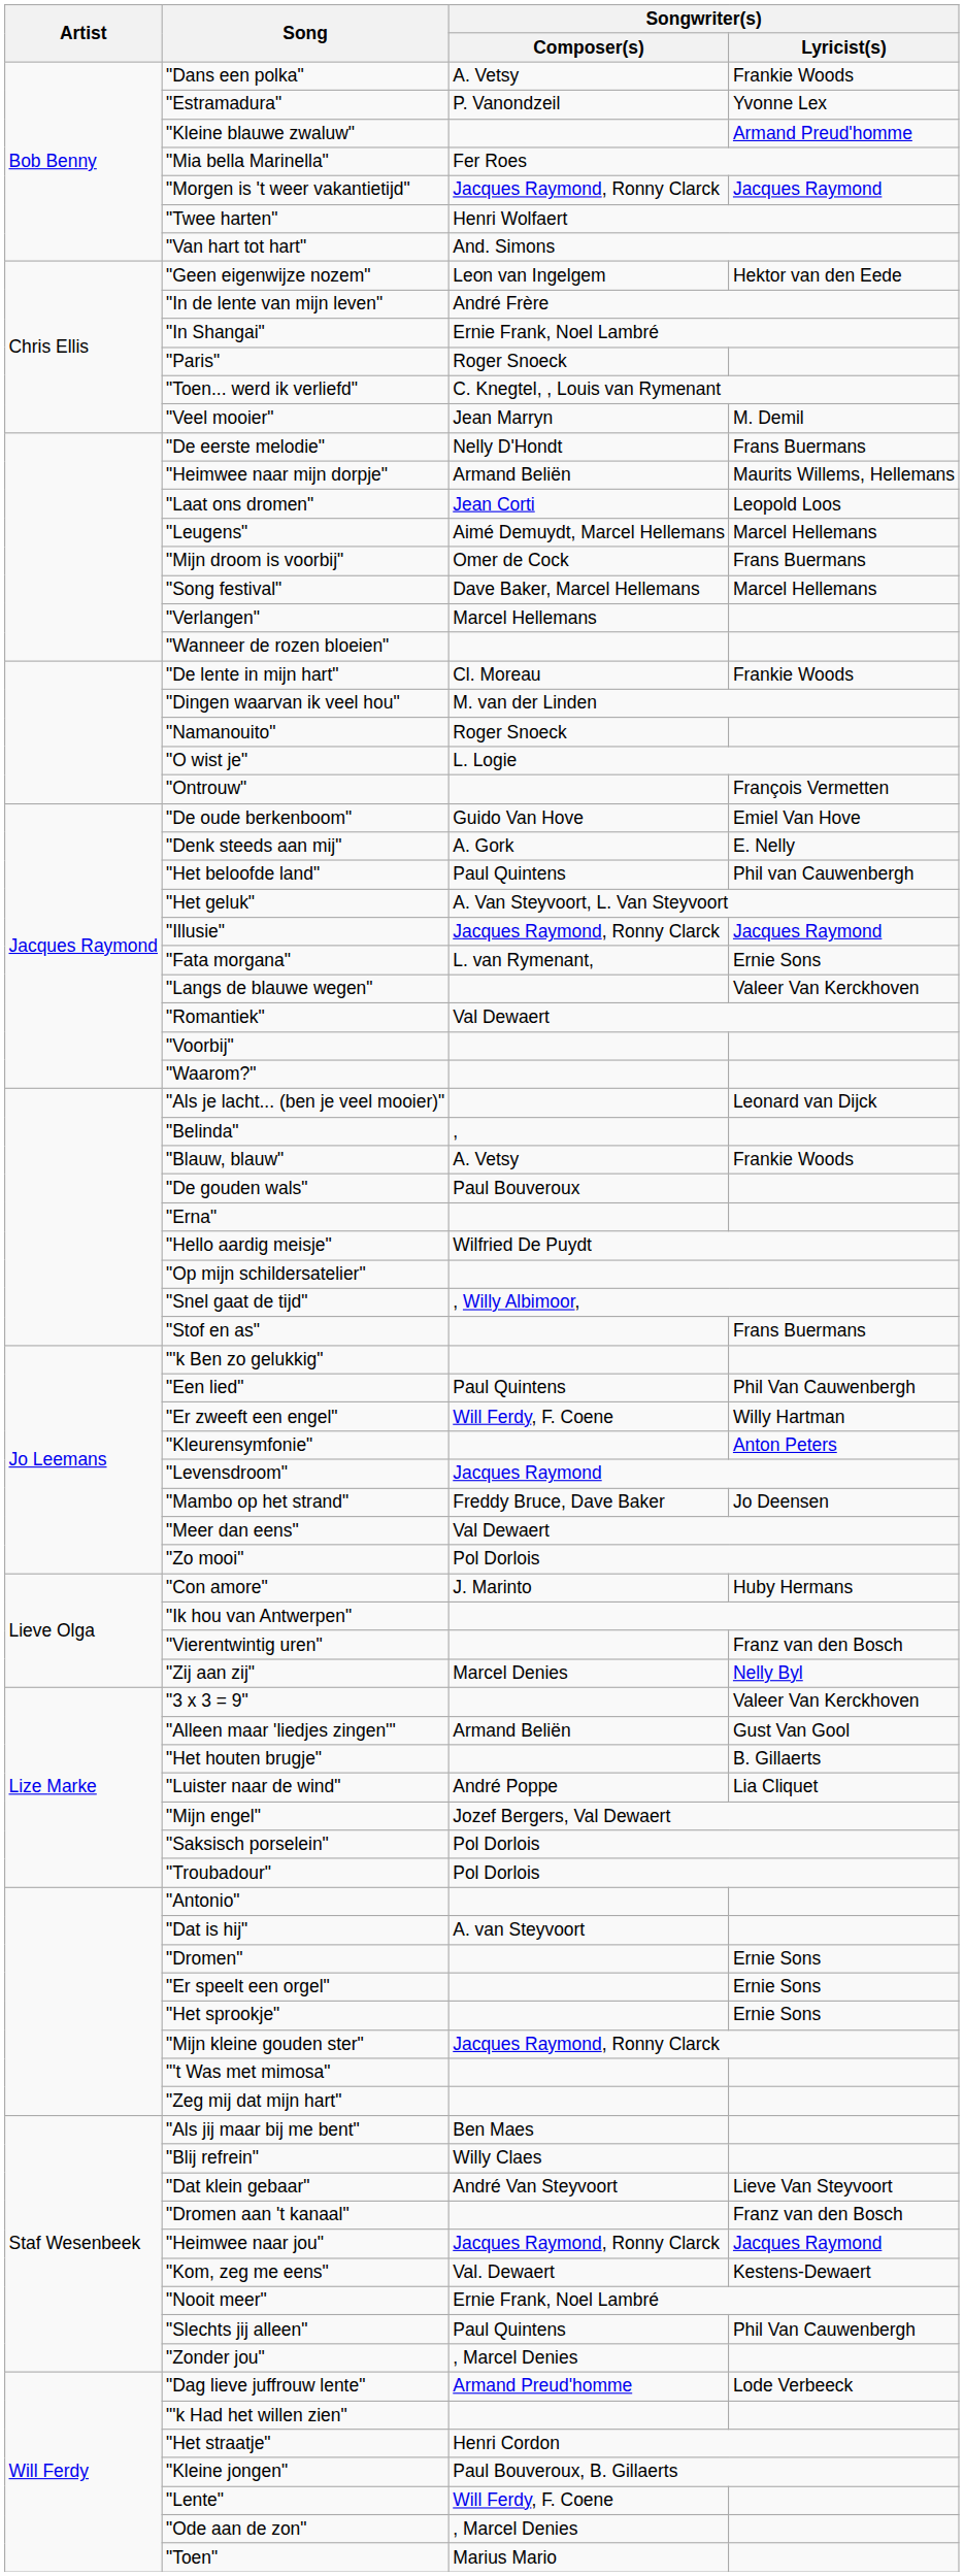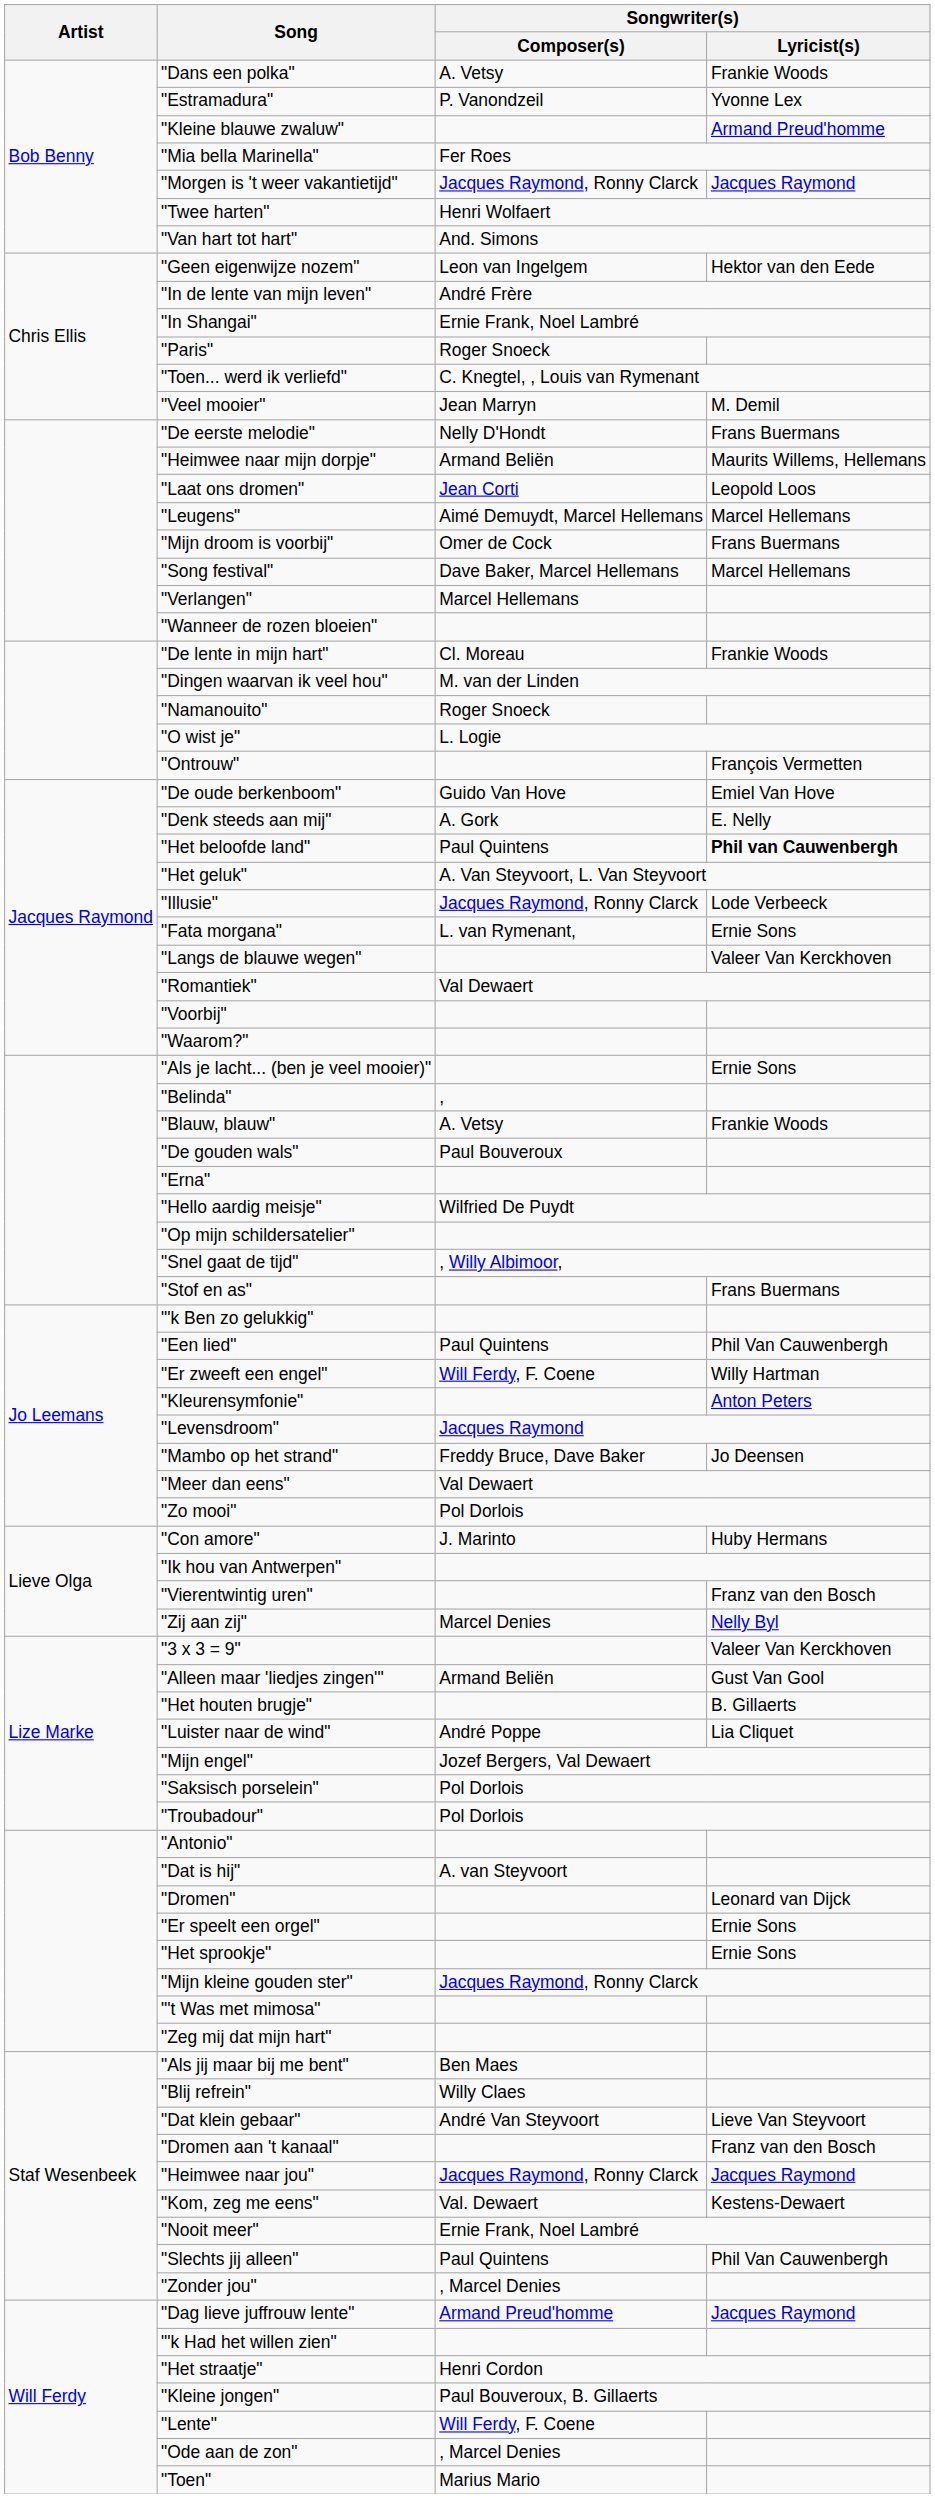 <table class="sortable wikitable" style="margin: 1em auto 1em auto">
 <tr>
 <th rowspan="2">Artist</th>
 <th rowspan="2">Song</th>
 <th colspan="2">Songwriter(s)</th>
 </tr>
 <tr>
 <th>Composer(s)</th>
 <th>Lyricist(s)</th>
 </tr>
 <tr>
 <td rowspan="7"><a href='#'>Bob Benny</a></td>
 <td>"Dans een polka"</td>
 <td>A. Vetsy</td>
 <td>Frankie Woods</td>
 </tr>
 <tr>
 <td>"Estramadura"</td>
 <td>P. Vanondzeil</td>
 <td>Yvonne Lex</td>
 </tr>
 <tr>
 <td>"Kleine blauwe zwaluw"</td>
 <td></td>
 <td><a href='#'>Armand Preud'homme</a></td>
 </tr>
 <tr>
 <td>"Mia bella Marinella"</td>
 <td colspan="2">Fer Roes</td>
 </tr>
 <tr>
 <td>"Morgen is 't weer vakantietijd"</td>
 <td><a href='#'>Jacques Raymond</a>, Ronny Clarck</td>
 <td><a href='#'>Jacques Raymond</a></td>
 </tr>
 <tr>
 <td>"Twee harten"</td>
 <td colspan="2">Henri Wolfaert</td>
 </tr>
 <tr>
 <td>"Van hart tot hart"</td>
 <td colspan="2">And. Simons</td>
 </tr>
 <tr>
 <td rowspan="6">Chris Ellis</td>
 <td>"Geen eigenwijze nozem"</td>
 <td>Leon van Ingelgem</td>
 <td>Hektor van den Eede</td>
 </tr>
 <tr>
 <td>"In de lente van mijn leven"</td>
 <td colspan="2">André Frère</td>
 </tr>
 <tr>
 <td>"In Shangai"</td>
 <td colspan="2">Ernie Frank, Noel Lambré</td>
 </tr>
 <tr>
 <td>"Paris"</td>
 <td>Roger Snoeck</td>
 <td></td>
 </tr>
 <tr>
 <td>"Toen... werd ik verliefd"</td>
 <td colspan="2">C. Knegtel, , Louis van Rymenant</td>
 </tr>
 <tr>
 <td>"Veel mooier"</td>
 <td>Jean Marryn</td>
 <td>M. Demil</td>
 </tr>
 <tr>
 <td rowspan="8"></td>
 <td>"De eerste melodie"</td>
 <td>Nelly D'Hondt</td>
 <td>Frans Buermans</td>
 </tr>
 <tr>
 <td>"Heimwee naar mijn dorpje"</td>
 <td>Armand Beliën</td>
 <td>Maurits Willems, Hellemans</td>
 </tr>
 <tr>
 <td>"Laat ons dromen"</td>
 <td><a href='#'>Jean Corti</a></td>
 <td>Leopold Loos</td>
 </tr>
 <tr>
 <td>"Leugens"</td>
 <td>Aimé Demuydt, Marcel Hellemans</td>
 <td>Marcel Hellemans</td>
 </tr>
 <tr>
 <td>"Mijn droom is voorbij"</td>
 <td>Omer de Cock</td>
 <td>Frans Buermans</td>
 </tr>
 <tr>
 <td>"Song festival"</td>
 <td>Dave Baker, Marcel Hellemans</td>
 <td>Marcel Hellemans</td>
 </tr>
 <tr>
 <td>"Verlangen"</td>
 <td>Marcel Hellemans</td>
 <td></td>
 </tr>
 <tr>
 <td>"Wanneer de rozen bloeien"</td>
 <td></td>
 <td></td>
 </tr>
 <tr>
 <td rowspan="5"></td>
 <td>"De lente in mijn hart"</td>
 <td>Cl. Moreau</td>
 <td>Frankie Woods</td>
 </tr>
 <tr>
 <td>"Dingen waarvan ik veel hou"</td>
 <td colspan="2">M. van der Linden</td>
 </tr>
 <tr>
 <td>"Namanouito"</td>
 <td>Roger Snoeck</td>
 <td></td>
 </tr>
 <tr>
 <td>"O wist je"</td>
 <td colspan="2">L. Logie</td>
 </tr>
 <tr>
 <td>"Ontrouw"</td>
 <td></td>
 <td>François Vermetten</td>
 </tr>
 <tr>
 <td rowspan="10"><a href='#'>Jacques Raymond</a></td>
 <td>"De oude berkenboom"</td>
 <td>Guido Van Hove</td>
 <td>Emiel Van Hove</td>
 </tr>
 <tr>
 <td>"Denk steeds aan mij"</td>
 <td>A. Gork</td>
 <td>E. Nelly</td>
 </tr>
 <tr>
 <td>"Het beloofde land"</td>
 <td>Paul Quintens</td>
-<td>Phil van Cauwenbergh</td>
+<td><strong>Phil van Cauwenbergh</strong></td>
 </tr>
 <tr>
 <td>"Het geluk"</td>
 <td colspan="2">A. Van Steyvoort, L. Van Steyvoort</td>
 </tr>
 <tr>
 <td>"Illusie"</td>
 <td><a href='#'>Jacques Raymond</a>, Ronny Clarck</td>
-<td><a href='#'>Jacques Raymond</a></td>
+<td>Lode Verbeeck</td>
 </tr>
 <tr>
 <td>"Fata morgana"</td>
 <td>L. van Rymenant, </td>
 <td>Ernie Sons</td>
 </tr>
 <tr>
 <td>"Langs de blauwe wegen"</td>
 <td></td>
 <td>Valeer Van Kerckhoven</td>
 </tr>
 <tr>
 <td>"Romantiek"</td>
 <td colspan="2">Val Dewaert</td>
 </tr>
 <tr>
 <td>"Voorbij"</td>
 <td></td>
 <td></td>
 </tr>
 <tr>
 <td>"Waarom?"</td>
 <td></td>
 <td></td>
 </tr>
 <tr>
 <td rowspan="9"></td>
 <td>"Als je lacht... (ben je veel mooier)"</td>
 <td></td>
-<td>Leonard van Dijck</td>
+<td>Ernie Sons</td>
 </tr>
 <tr>
 <td>"Belinda"</td>
 <td>, </td>
 <td></td>
 </tr>
 <tr>
 <td>"Blauw, blauw"</td>
 <td>A. Vetsy</td>
 <td>Frankie Woods</td>
 </tr>
 <tr>
 <td>"De gouden wals"</td>
 <td>Paul Bouveroux</td>
 <td></td>
 </tr>
 <tr>
 <td>"Erna"</td>
 <td></td>
 <td></td>
 </tr>
 <tr>
 <td>"Hello aardig meisje"</td>
 <td colspan="2">Wilfried De Puydt</td>
 </tr>
 <tr>
 <td>"Op mijn schildersatelier"</td>
 <td colspan="2"></td>
 </tr>
 <tr>
 <td>"Snel gaat de tijd"</td>
 <td colspan="2">, <a href='#'>Willy Albimoor</a>, </td>
 </tr>
 <tr>
 <td>"Stof en as"</td>
 <td></td>
 <td>Frans Buermans</td>
 </tr>
 <tr>
 <td rowspan="8"><a href='#'>Jo Leemans</a></td>
 <td>"'k Ben zo gelukkig"</td>
 <td></td>
 <td></td>
 </tr>
 <tr>
 <td>"Een lied"</td>
 <td>Paul Quintens</td>
 <td>Phil Van Cauwenbergh</td>
 </tr>
 <tr>
 <td>"Er zweeft een engel"</td>
 <td><a href='#'>Will Ferdy</a>, F. Coene</td>
 <td>Willy Hartman</td>
 </tr>
 <tr>
 <td>"Kleurensymfonie"</td>
 <td></td>
 <td><a href='#'>Anton Peters</a></td>
 </tr>
 <tr>
 <td>"Levensdroom"</td>
 <td colspan="2"><a href='#'>Jacques Raymond</a></td>
 </tr>
 <tr>
 <td>"Mambo op het strand"</td>
 <td>Freddy Bruce, Dave Baker</td>
 <td>Jo Deensen</td>
 </tr>
 <tr>
 <td>"Meer dan eens"</td>
 <td colspan="2">Val Dewaert</td>
 </tr>
 <tr>
 <td>"Zo mooi"</td>
 <td colspan="2">Pol Dorlois</td>
 </tr>
 <tr>
 <td rowspan="4">Lieve Olga</td>
 <td>"Con amore"</td>
 <td>J. Marinto</td>
 <td>Huby Hermans</td>
 </tr>
 <tr>
 <td>"Ik hou van Antwerpen"</td>
 <td colspan="2"></td>
 </tr>
 <tr>
 <td>"Vierentwintig uren"</td>
 <td></td>
 <td>Franz van den Bosch</td>
 </tr>
 <tr>
 <td>"Zij aan zij"</td>
 <td>Marcel Denies</td>
 <td><a href='#'>Nelly Byl</a></td>
 </tr>
 <tr>
 <td rowspan="7"><a href='#'>Lize Marke</a></td>
 <td>"3 x 3 = 9"</td>
 <td></td>
 <td>Valeer Van Kerckhoven</td>
 </tr>
 <tr>
 <td>"Alleen maar 'liedjes zingen'"</td>
 <td>Armand Beliën</td>
 <td>Gust Van Gool</td>
 </tr>
 <tr>
 <td>"Het houten brugje"</td>
 <td></td>
 <td>B. Gillaerts</td>
 </tr>
 <tr>
 <td>"Luister naar de wind"</td>
 <td>André Poppe</td>
 <td>Lia Cliquet</td>
 </tr>
 <tr>
 <td>"Mijn engel"</td>
 <td colspan="2">Jozef Bergers, Val Dewaert</td>
 </tr>
 <tr>
 <td>"Saksisch porselein"</td>
 <td colspan="2">Pol Dorlois</td>
 </tr>
 <tr>
 <td>"Troubadour"</td>
 <td colspan="2">Pol Dorlois</td>
 </tr>
 <tr>
 <td rowspan="8"></td>
 <td>"Antonio"</td>
 <td></td>
 <td></td>
 </tr>
 <tr>
 <td>"Dat is hij"</td>
 <td>A. van Steyvoort</td>
 <td></td>
 </tr>
 <tr>
 <td>"Dromen"</td>
 <td></td>
-<td>Ernie Sons</td>
+<td>Leonard van Dijck</td>
 </tr>
 <tr>
 <td>"Er speelt een orgel"</td>
 <td></td>
 <td>Ernie Sons</td>
 </tr>
 <tr>
 <td>"Het sprookje"</td>
 <td></td>
 <td>Ernie Sons</td>
 </tr>
 <tr>
 <td>"Mijn kleine gouden ster"</td>
 <td colspan="2"><a href='#'>Jacques Raymond</a>, Ronny Clarck</td>
 </tr>
 <tr>
 <td>"'t Was met mimosa"</td>
 <td></td>
 <td></td>
 </tr>
 <tr>
 <td>"Zeg mij dat mijn hart"</td>
 <td></td>
 <td></td>
 </tr>
 <tr>
 <td rowspan="9">Staf Wesenbeek</td>
 <td>"Als jij maar bij me bent"</td>
 <td>Ben Maes</td>
 <td></td>
 </tr>
 <tr>
 <td>"Blij refrein"</td>
 <td>Willy Claes</td>
 <td></td>
 </tr>
 <tr>
 <td>"Dat klein gebaar"</td>
 <td>André Van Steyvoort</td>
 <td>Lieve Van Steyvoort</td>
 </tr>
 <tr>
 <td>"Dromen aan 't kanaal"</td>
 <td></td>
 <td>Franz van den Bosch</td>
 </tr>
 <tr>
 <td>"Heimwee naar jou"</td>
 <td><a href='#'>Jacques Raymond</a>, Ronny Clarck</td>
 <td><a href='#'>Jacques Raymond</a></td>
 </tr>
 <tr>
 <td>"Kom, zeg me eens"</td>
 <td>Val. Dewaert</td>
 <td>Kestens-Dewaert</td>
 </tr>
 <tr>
 <td>"Nooit meer"</td>
 <td colspan="2">Ernie Frank, Noel Lambré</td>
 </tr>
 <tr>
 <td>"Slechts jij alleen"</td>
 <td>Paul Quintens</td>
 <td>Phil Van Cauwenbergh</td>
 </tr>
 <tr>
 <td>"Zonder jou"</td>
 <td>, Marcel Denies</td>
 <td></td>
 </tr>
 <tr>
 <td rowspan="7"><a href='#'>Will Ferdy</a></td>
 <td>"Dag lieve juffrouw lente"</td>
 <td><a href='#'>Armand Preud'homme</a></td>
-<td>Lode Verbeeck</td>
+<td><a href='#'>Jacques Raymond</a></td>
 </tr>
 <tr>
 <td>"'k Had het willen zien"</td>
 <td></td>
 <td></td>
 </tr>
 <tr>
 <td>"Het straatje"</td>
 <td colspan="2">Henri Cordon</td>
 </tr>
 <tr>
 <td>"Kleine jongen"</td>
 <td colspan="2">Paul Bouveroux, B. Gillaerts</td>
 </tr>
 <tr>
 <td>"Lente"</td>
 <td><a href='#'>Will Ferdy</a>, F. Coene</td>
 <td></td>
 </tr>
 <tr>
 <td>"Ode aan de zon"</td>
 <td>, Marcel Denies</td>
 <td></td>
 </tr>
 <tr>
 <td>"Toen"</td>
 <td>Marius Mario</td>
 <td></td>
 </tr>
 </table>
